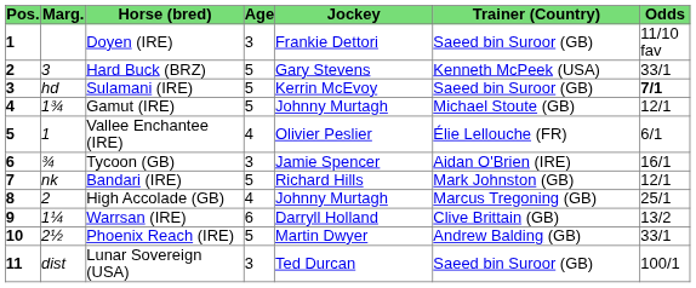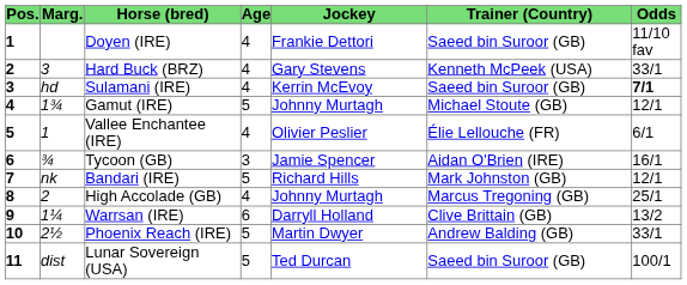 <table class = "sortable" | border="1" cellpadding="0" style="border-collapse: collapse;">
 <tr style="background:#7d7; text-align:center;">
 <th style="width:35px;"><strong>Pos.</strong></th>
 <th style="width:45px;"><strong>Marg.</strong></th>
 <th style="width:160px;"><strong>Horse (bred)</strong></th>
 <th style="width:30px;"><strong>Age</strong></th>
 <th style="width:160px;"><strong>Jockey</strong></th>
 <th style="width:210px;"><strong>Trainer (Country)</strong></th>
 <th style="width:50px;"><strong>Odds</strong></th>
 </tr>
 <tr>
 <td><strong>1</strong></td>
 <td></td>
 <td><a href='#'>Doyen</a> (IRE)</td>
-<td>3</td>
+<td>4</td>
 <td><a href='#'>Frankie Dettori</a></td>
 <td><a href='#'>Saeed bin Suroor</a> (GB)</td>
 <td>11/10 fav</td>
 </tr>
 <tr>
 <td><strong>2</strong></td>
 <td><em>3</em></td>
 <td><a href='#'>Hard Buck</a> (BRZ)</td>
-<td>5</td>
+<td>4</td>
 <td><a href='#'>Gary Stevens</a></td>
 <td><a href='#'>Kenneth McPeek</a> (USA)</td>
 <td>33/1</td>
 </tr>
 <tr>
 <td><strong>3</strong></td>
 <td><em>hd</em></td>
 <td><a href='#'>Sulamani</a> (IRE)</td>
-<td>5</td>
+<td>4</td>
 <td><a href='#'>Kerrin McEvoy</a></td>
 <td><a href='#'>Saeed bin Suroor</a> (GB)</td>
 <td><strong>7/1</strong></td>
 </tr>
 <tr>
 <td><strong>4</strong></td>
 <td><em>1¾</em></td>
 <td>Gamut (IRE)</td>
 <td>5</td>
 <td><a href='#'>Johnny Murtagh</a></td>
 <td><a href='#'>Michael Stoute</a> (GB)</td>
 <td>12/1</td>
 </tr>
 <tr>
 <td><strong>5</strong></td>
 <td><em>1</em></td>
 <td>Vallee Enchantee (IRE)</td>
 <td>4</td>
 <td><a href='#'>Olivier Peslier</a></td>
 <td><a href='#'>Élie Lellouche</a> (FR)</td>
 <td>6/1</td>
 </tr>
 <tr>
 <td><strong>6</strong></td>
 <td><em>¾</em></td>
 <td>Tycoon (GB)</td>
 <td>3</td>
 <td><a href='#'>Jamie Spencer</a></td>
 <td><a href='#'>Aidan O'Brien</a> (IRE)</td>
 <td>16/1</td>
 </tr>
 <tr>
 <td><strong>7</strong></td>
 <td><em>nk</em></td>
 <td><a href='#'>Bandari</a> (IRE)</td>
 <td>5</td>
 <td><a href='#'>Richard Hills</a></td>
 <td><a href='#'>Mark Johnston</a> (GB)</td>
 <td>12/1</td>
 </tr>
 <tr>
 <td><strong>8</strong></td>
 <td><em>2</em></td>
 <td>High Accolade (GB)</td>
 <td>4</td>
 <td><a href='#'>Johnny Murtagh</a></td>
 <td><a href='#'>Marcus Tregoning</a> (GB)</td>
 <td>25/1</td>
 </tr>
 <tr>
 <td><strong>9</strong></td>
 <td><em>1¼</em></td>
 <td><a href='#'>Warrsan</a> (IRE)</td>
 <td>6</td>
 <td><a href='#'>Darryll Holland</a></td>
 <td><a href='#'>Clive Brittain</a> (GB)</td>
 <td>13/2</td>
 </tr>
 <tr>
 <td><strong>10</strong></td>
 <td><em>2½</em></td>
 <td><a href='#'>Phoenix Reach</a> (IRE)</td>
 <td>5</td>
 <td><a href='#'>Martin Dwyer</a></td>
 <td><a href='#'>Andrew Balding</a> (GB)</td>
 <td>33/1</td>
 </tr>
 <tr>
 <td><strong>11</strong></td>
 <td><em>dist</em></td>
 <td>Lunar Sovereign (USA)</td>
-<td>3</td>
+<td>5</td>
 <td><a href='#'>Ted Durcan</a></td>
 <td><a href='#'>Saeed bin Suroor</a> (GB)</td>
 <td>100/1</td>
 </tr>
 </table>
